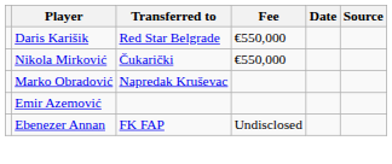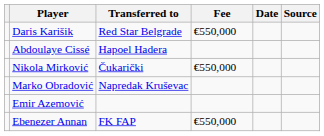 <table class="wikitable plainrowheaders sortable">
 <tr>
 <th></th>
 <th scope="col">Player</th>
 <th>Transferred to</th>
 <th style="width: 80px;">Fee</th>
 <th scope="col">Date</th>
 <th scope="col">Source</th>
 </tr>
 <tr>
 <td align="center"></td>
 <td> <a href='#'>Daris Karišik</a></td>
 <td> <a href='#'>Red Star Belgrade</a></td>
 <td>€550,000</td>
+<td></td>
+<td></td>
+</tr>
+<tr>
+<td align="center"></td>
+<td> <a href='#'>Abdoulaye Cissé</a></td>
+<td> <a href='#'>Hapoel Hadera</a></td>
+<td></td>
 <td></td>
 <td></td>
 </tr>
 <tr>
 <td align="center"></td>
 <td> <a href='#'>Nikola Mirković</a></td>
 <td> <a href='#'>Čukarički</a></td>
 <td>€550,000</td>
 <td></td>
 <td></td>
 </tr>
 <tr>
 <td align="center"></td>
 <td> <a href='#'>Marko Obradović</a></td>
 <td> <a href='#'>Napredak Kruševac</a></td>
 <td></td>
 <td></td>
 <td></td>
 </tr>
 <tr>
 <td align="center"></td>
 <td> <a href='#'>Emir Azemović</a></td>
 <td></td>
 <td></td>
 <td></td>
 <td></td>
 </tr>
 <tr>
 <td align="center"></td>
 <td> <a href='#'>Ebenezer Annan</a></td>
 <td> <a href='#'>FK FAP</a></td>
-<td>Undisclosed</td>
+<td>€550,000</td>
 <td></td>
 <td></td>
 </tr>
 </table>
